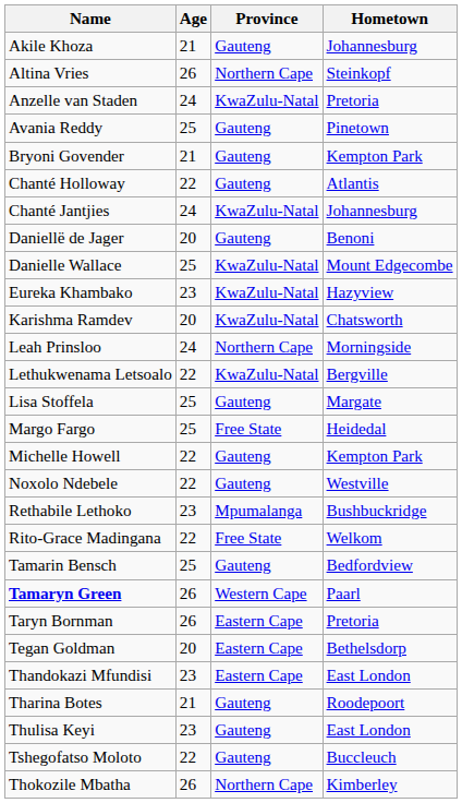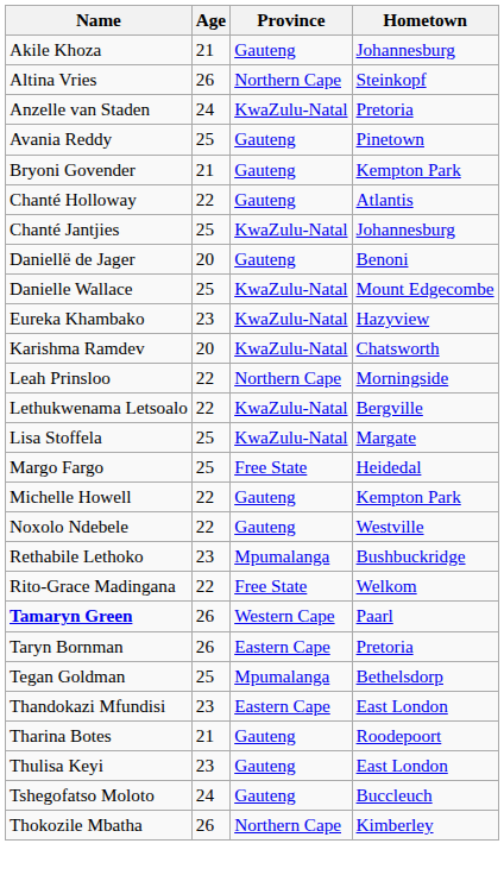 <table class="wikitable sortable" style="font-size: 95%;">
 <tr>
 <th>Name</th>
 <th>Age</th>
 <th>Province</th>
 <th>Hometown</th>
 </tr>
 <tr>
 <td>Akile Khoza</td>
 <td>21</td>
 <td><a href='#'>Gauteng</a></td>
 <td><a href='#'>Johannesburg</a></td>
 </tr>
 <tr>
 <td>Altina Vries</td>
 <td>26</td>
 <td><a href='#'>Northern Cape</a></td>
 <td><a href='#'>Steinkopf</a></td>
 </tr>
 <tr>
 <td>Anzelle van Staden</td>
 <td>24</td>
 <td><a href='#'>KwaZulu-Natal</a></td>
 <td><a href='#'>Pretoria</a></td>
 </tr>
 <tr>
 <td>Avania Reddy</td>
 <td>25</td>
 <td><a href='#'>Gauteng</a></td>
 <td><a href='#'>Pinetown</a></td>
 </tr>
 <tr>
 <td>Bryoni Govender</td>
 <td>21</td>
 <td><a href='#'>Gauteng</a></td>
 <td><a href='#'>Kempton Park</a></td>
 </tr>
 <tr>
 <td>Chanté Holloway</td>
 <td>22</td>
 <td><a href='#'>Gauteng</a></td>
 <td><a href='#'>Atlantis</a></td>
 </tr>
 <tr>
 <td>Chanté Jantjies</td>
-<td>24</td>
+<td>25</td>
 <td><a href='#'>KwaZulu-Natal</a></td>
 <td><a href='#'>Johannesburg</a></td>
 </tr>
 <tr>
 <td>Daniellë de Jager</td>
 <td>20</td>
 <td><a href='#'>Gauteng</a></td>
 <td><a href='#'>Benoni</a></td>
 </tr>
 <tr>
 <td>Danielle Wallace</td>
 <td>25</td>
 <td><a href='#'>KwaZulu-Natal</a></td>
 <td><a href='#'>Mount Edgecombe</a></td>
 </tr>
 <tr>
 <td>Eureka Khambako</td>
 <td>23</td>
 <td><a href='#'>KwaZulu-Natal</a></td>
 <td><a href='#'>Hazyview</a></td>
 </tr>
 <tr>
 <td>Karishma Ramdev</td>
 <td>20</td>
 <td><a href='#'>KwaZulu-Natal</a></td>
 <td><a href='#'>Chatsworth</a></td>
 </tr>
 <tr>
 <td>Leah Prinsloo</td>
-<td>24</td>
+<td>22</td>
 <td><a href='#'>Northern Cape</a></td>
 <td><a href='#'>Morningside</a></td>
 </tr>
 <tr>
 <td>Lethukwenama Letsoalo</td>
 <td>22</td>
 <td><a href='#'>KwaZulu-Natal</a></td>
 <td><a href='#'>Bergville</a></td>
 </tr>
 <tr>
 <td>Lisa Stoffela</td>
 <td>25</td>
-<td><a href='#'>Gauteng</a></td>
+<td><a href='#'>KwaZulu-Natal</a></td>
 <td><a href='#'>Margate</a></td>
 </tr>
 <tr>
 <td>Margo Fargo</td>
 <td>25</td>
 <td><a href='#'>Free State</a></td>
 <td><a href='#'>Heidedal</a></td>
 </tr>
 <tr>
 <td>Michelle Howell</td>
 <td>22</td>
 <td><a href='#'>Gauteng</a></td>
 <td><a href='#'>Kempton Park</a></td>
 </tr>
 <tr>
 <td>Noxolo Ndebele</td>
 <td>22</td>
 <td><a href='#'>Gauteng</a></td>
 <td><a href='#'>Westville</a></td>
 </tr>
 <tr>
 <td>Rethabile Lethoko</td>
 <td>23</td>
 <td><a href='#'>Mpumalanga</a></td>
 <td><a href='#'>Bushbuckridge</a></td>
 </tr>
 <tr>
 <td>Rito-Grace Madingana</td>
 <td>22</td>
 <td><a href='#'>Free State</a></td>
 <td><a href='#'>Welkom</a></td>
 </tr>
 <tr>
-<td>Tamarin Bensch</td>
-<td>25</td>
-<td><a href='#'>Gauteng</a></td>
-<td><a href='#'>Bedfordview</a></td>
-</tr>
-<tr>
 <td><strong><a href='#'>Tamaryn Green</a></strong></td>
 <td>26</td>
 <td><a href='#'>Western Cape</a></td>
 <td><a href='#'>Paarl</a></td>
 </tr>
 <tr>
 <td>Taryn Bornman</td>
 <td>26</td>
 <td><a href='#'>Eastern Cape</a></td>
 <td><a href='#'>Pretoria</a></td>
 </tr>
 <tr>
 <td>Tegan Goldman</td>
-<td>20</td>
-<td><a href='#'>Eastern Cape</a></td>
+<td>25</td>
+<td><a href='#'>Mpumalanga</a></td>
 <td><a href='#'>Bethelsdorp</a></td>
 </tr>
 <tr>
 <td>Thandokazi Mfundisi</td>
 <td>23</td>
 <td><a href='#'>Eastern Cape</a></td>
 <td><a href='#'>East London</a></td>
 </tr>
 <tr>
 <td>Tharina Botes</td>
 <td>21</td>
 <td><a href='#'>Gauteng</a></td>
 <td><a href='#'>Roodepoort</a></td>
 </tr>
 <tr>
 <td>Thulisa Keyi</td>
 <td>23</td>
 <td><a href='#'>Gauteng</a></td>
 <td><a href='#'>East London</a></td>
 </tr>
 <tr>
 <td>Tshegofatso Moloto</td>
-<td>22</td>
+<td>24</td>
 <td><a href='#'>Gauteng</a></td>
 <td><a href='#'>Buccleuch</a></td>
 </tr>
 <tr>
 <td>Thokozile Mbatha</td>
 <td>26</td>
 <td><a href='#'>Northern Cape</a></td>
 <td><a href='#'>Kimberley</a></td>
 </tr>
 <tr>
 </tr>
 </table>
